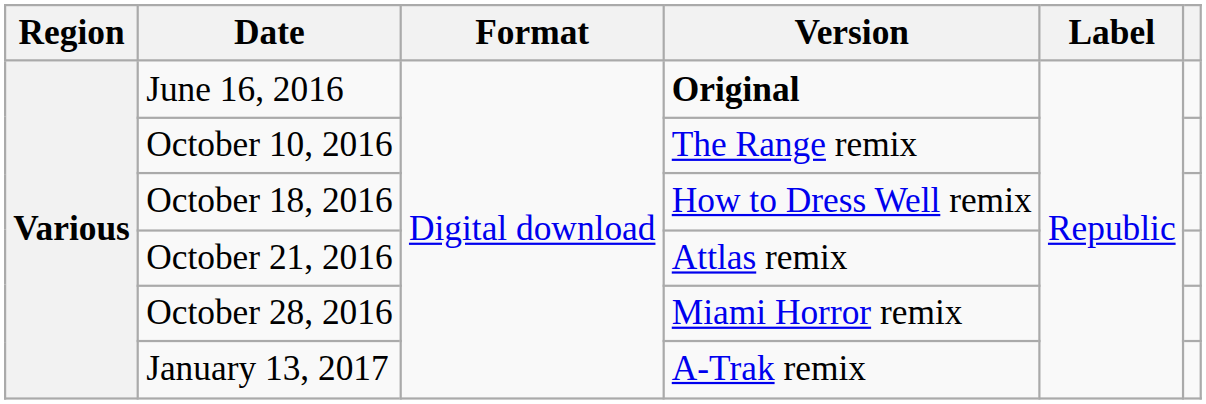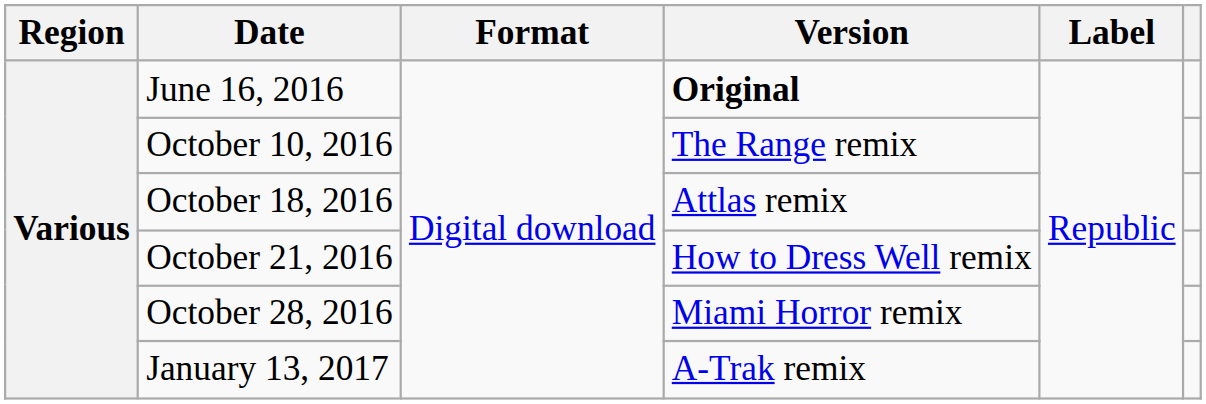 <table class="wikitable plainrowheaders">
 <tr>
 <th scope="col">Region</th>
 <th scope="col">Date</th>
 <th scope="col">Format</th>
 <th scope="col">Version</th>
 <th scope="col">Label</th>
 <th scope="col"></th>
 </tr>
 <tr>
 <th scope="row" rowspan="6">Various</th>
 <td>June 16, 2016</td>
 <td rowspan="6"><a href='#'>Digital download</a></td>
 <td><strong>Original</strong></td>
 <td rowspan="6"><a href='#'>Republic</a></td>
 <td align="center"></td>
 </tr>
 <tr>
 <td>October 10, 2016</td>
 <td><a href='#'>The Range</a> remix</td>
 <td align="center"></td>
 </tr>
 <tr>
 <td>October 18, 2016</td>
-<td><a href='#'>How to Dress Well</a> remix</td>
+<td><a href='#'>Attlas</a> remix</td>
 <td align="center"></td>
 </tr>
 <tr>
 <td>October 21, 2016</td>
-<td><a href='#'>Attlas</a> remix</td>
+<td><a href='#'>How to Dress Well</a> remix</td>
 <td align="center"></td>
 </tr>
 <tr>
 <td>October 28, 2016</td>
 <td><a href='#'>Miami Horror</a> remix</td>
 <td align="center"></td>
 </tr>
 <tr>
 <td>January 13, 2017</td>
 <td><a href='#'>A-Trak</a> remix</td>
 <td align="center"></td>
 </tr>
 </table>
